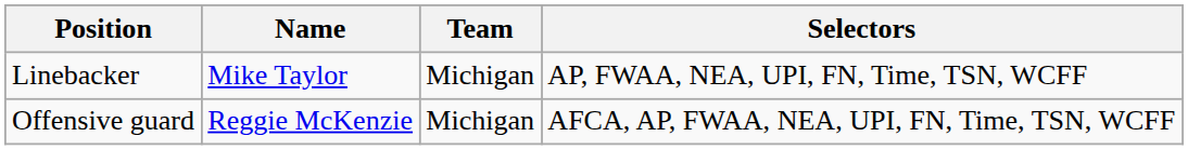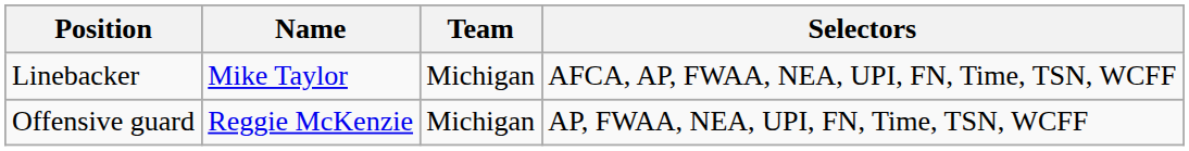 <table class="wikitable" style="font-size: 90%">
 <tr>
 <th>Position</th>
 <th>Name</th>
 <th>Team</th>
 <th>Selectors</th>
 </tr>
 <tr>
 <td>Linebacker</td>
 <td><a href='#'>Mike Taylor</a></td>
 <td>Michigan</td>
-<td>AP, FWAA, NEA, UPI, FN, Time, TSN, WCFF</td>
+<td>AFCA, AP, FWAA, NEA, UPI, FN, Time, TSN, WCFF</td>
 </tr>
 <tr>
 <td>Offensive guard</td>
 <td><a href='#'>Reggie McKenzie</a></td>
 <td>Michigan</td>
-<td>AFCA, AP, FWAA, NEA, UPI, FN, Time, TSN, WCFF</td>
+<td>AP, FWAA, NEA, UPI, FN, Time, TSN, WCFF</td>
 </tr>
 </table>
